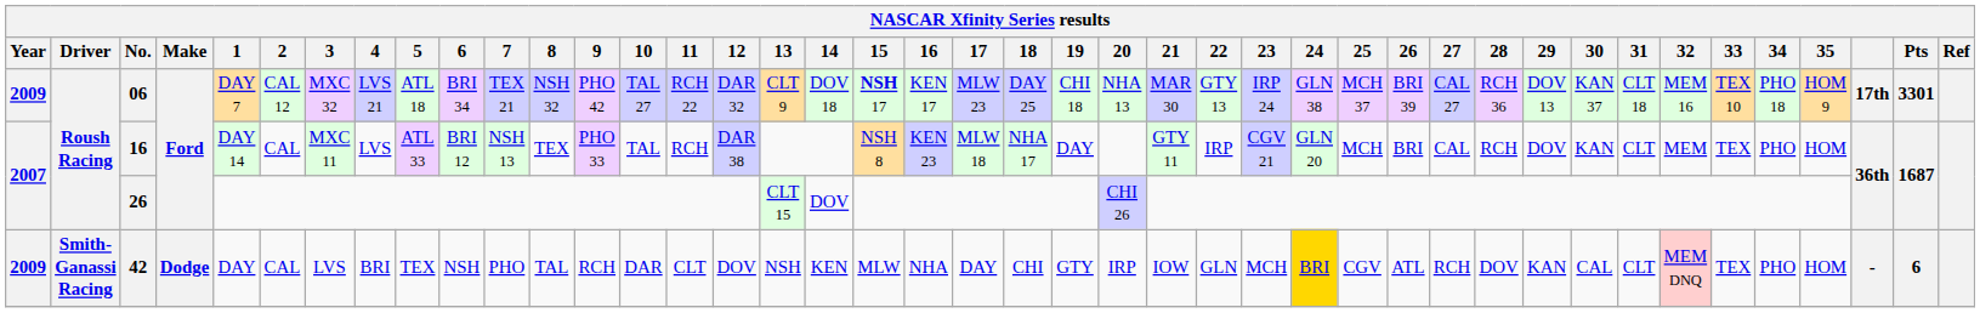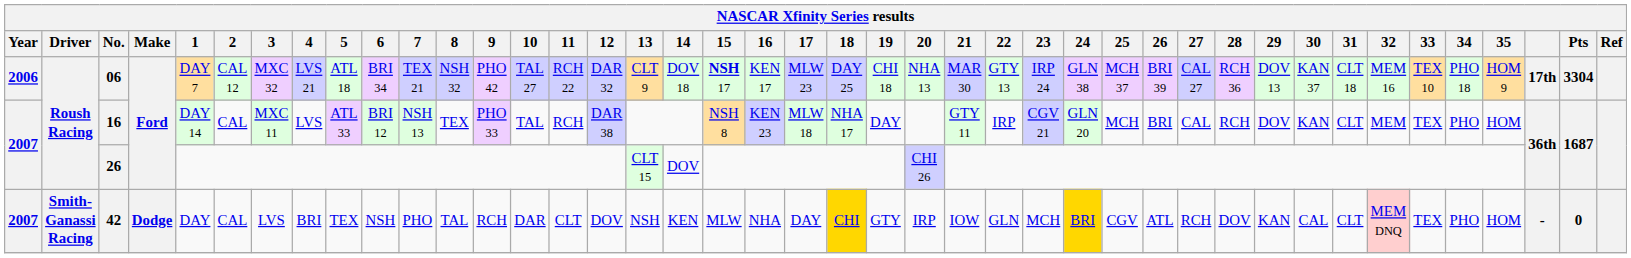 <table class="wikitable" style="text-align:center; font-size:75%">
 <tr>
 <th colspan=42><a href='#'>NASCAR Xfinity Series</a> results</th>
 </tr>
 <tr>
 <th>Year</th>
 <th>Driver</th>
 <th>No.</th>
 <th>Make</th>
 <th>1</th>
 <th>2</th>
 <th>3</th>
 <th>4</th>
 <th>5</th>
 <th>6</th>
 <th>7</th>
 <th>8</th>
 <th>9</th>
 <th>10</th>
 <th>11</th>
 <th>12</th>
 <th>13</th>
 <th>14</th>
 <th>15</th>
 <th>16</th>
 <th>17</th>
 <th>18</th>
 <th>19</th>
 <th>20</th>
 <th>21</th>
 <th>22</th>
 <th>23</th>
 <th>24</th>
 <th>25</th>
 <th>26</th>
 <th>27</th>
 <th>28</th>
 <th>29</th>
 <th>30</th>
 <th>31</th>
 <th>32</th>
 <th>33</th>
 <th>34</th>
 <th>35</th>
 <th></th>
 <th>Pts</th>
 <th>Ref</th>
 </tr>
 <tr>
-<th><a href='#'>2009</a></th>
+<th><a href='#'>2006</a></th>
 <th rowspan=3><a href='#'>Roush Racing</a></th>
 <th>06</th>
 <th rowspan=3><a href='#'>Ford</a></th>
 <td style="background:#FFDF9F;"><a href='#'>DAY</a><br><small>7</small></td>
 <td style="background:#DFFFDF;"><a href='#'>CAL</a><br><small>12</small></td>
 <td style="background:#EFCFFF;"><a href='#'>MXC</a><br><small>32</small></td>
 <td style="background:#CFCFFF;"><a href='#'>LVS</a><br><small>21</small></td>
 <td style="background:#DFFFDF;"><a href='#'>ATL</a><br><small>18</small></td>
 <td style="background:#EFCFFF;"><a href='#'>BRI</a><br><small>34</small></td>
 <td style="background:#CFCFFF;"><a href='#'>TEX</a><br><small>21</small></td>
 <td style="background:#CFCFFF;"><a href='#'>NSH</a><br><small>32</small></td>
 <td style="background:#EFCFFF;"><a href='#'>PHO</a><br><small>42</small></td>
 <td style="background:#CFCFFF;"><a href='#'>TAL</a><br><small>27</small></td>
 <td style="background:#CFCFFF;"><a href='#'>RCH</a><br><small>22</small></td>
 <td style="background:#CFCFFF;"><a href='#'>DAR</a><br><small>32</small></td>
 <td style="background:#FFDF9F;"><a href='#'>CLT</a><br><small>9</small></td>
 <td style="background:#DFFFDF;"><a href='#'>DOV</a><br><small>18</small></td>
 <td style="background:#DFFFDF;"><strong><a href='#'>NSH</a></strong><br><small>17</small></td>
 <td style="background:#DFFFDF;"><a href='#'>KEN</a><br><small>17</small></td>
 <td style="background:#CFCFFF;"><a href='#'>MLW</a><br><small>23</small></td>
 <td style="background:#CFCFFF;"><a href='#'>DAY</a><br><small>25</small></td>
 <td style="background:#DFFFDF;"><a href='#'>CHI</a><br><small>18</small></td>
 <td style="background:#DFFFDF;"><a href='#'>NHA</a><br><small>13</small></td>
 <td style="background:#CFCFFF;"><a href='#'>MAR</a><br><small>30</small></td>
 <td style="background:#DFFFDF;"><a href='#'>GTY</a><br><small>13</small></td>
 <td style="background:#CFCFFF;"><a href='#'>IRP</a><br><small>24</small></td>
 <td style="background:#EFCFFF;"><a href='#'>GLN</a><br><small>38</small></td>
 <td style="background:#EFCFFF;"><a href='#'>MCH</a><br><small>37</small></td>
 <td style="background:#EFCFFF;"><a href='#'>BRI</a><br><small>39</small></td>
 <td style="background:#CFCFFF;"><a href='#'>CAL</a><br><small>27</small></td>
 <td style="background:#EFCFFF;"><a href='#'>RCH</a><br><small>36</small></td>
 <td style="background:#DFFFDF;"><a href='#'>DOV</a><br><small>13</small></td>
 <td style="background:#DFFFDF;"><a href='#'>KAN</a><br><small>37</small></td>
 <td style="background:#DFFFDF;"><a href='#'>CLT</a><br><small>18</small></td>
 <td style="background:#DFFFDF;"><a href='#'>MEM</a><br><small>16</small></td>
 <td style="background:#FFDF9F;"><a href='#'>TEX</a><br><small>10</small></td>
 <td style="background:#DFFFDF;"><a href='#'>PHO</a><br><small>18</small></td>
 <td style="background:#FFDF9F;"><a href='#'>HOM</a><br><small>9</small></td>
 <th>17th</th>
-<th>3301</th>
+<th>3304</th>
 <th></th>
 </tr>
 <tr>
 <th rowspan=2><a href='#'>2007</a></th>
 <th>16</th>
 <td style="background:#DFFFDF;"><a href='#'>DAY</a><br><small>14</small></td>
 <td><a href='#'>CAL</a></td>
 <td style="background:#DFFFDF;"><a href='#'>MXC</a><br><small>11</small></td>
 <td><a href='#'>LVS</a></td>
 <td style="background:#EFCFFF;"><a href='#'>ATL</a><br><small>33</small></td>
 <td style="background:#DFFFDF;"><a href='#'>BRI</a><br><small>12</small></td>
 <td style="background:#DFFFDF;"><a href='#'>NSH</a><br><small>13</small></td>
 <td><a href='#'>TEX</a></td>
 <td style="background:#EFCFFF;"><a href='#'>PHO</a><br><small>33</small></td>
 <td><a href='#'>TAL</a></td>
 <td><a href='#'>RCH</a></td>
 <td style="background:#CFCFFF;"><a href='#'>DAR</a><br><small>38</small></td>
 <td colspan=2></td>
 <td style="background:#FFDF9F;"><a href='#'>NSH</a><br><small>8</small></td>
 <td style="background:#CFCFFF;"><a href='#'>KEN</a><br><small>23</small></td>
 <td style="background:#DFFFDF;"><a href='#'>MLW</a><br><small>18</small></td>
 <td style="background:#DFFFDF;"><a href='#'>NHA</a><br><small>17</small></td>
 <td><a href='#'>DAY</a></td>
 <td></td>
 <td style="background:#DFFFDF;"><a href='#'>GTY</a><br><small>11</small></td>
 <td><a href='#'>IRP</a></td>
 <td style="background:#CFCFFF;"><a href='#'>CGV</a><br><small>21</small></td>
 <td style="background:#DFFFDF;"><a href='#'>GLN</a><br><small>20</small></td>
 <td><a href='#'>MCH</a></td>
 <td><a href='#'>BRI</a></td>
 <td><a href='#'>CAL</a></td>
 <td><a href='#'>RCH</a></td>
 <td><a href='#'>DOV</a></td>
 <td><a href='#'>KAN</a></td>
 <td><a href='#'>CLT</a></td>
 <td><a href='#'>MEM</a></td>
 <td><a href='#'>TEX</a></td>
 <td><a href='#'>PHO</a></td>
 <td><a href='#'>HOM</a></td>
 <th rowspan=2>36th</th>
 <th rowspan=2>1687</th>
 <th rowspan=2></th>
 </tr>
 <tr>
 <th>26</th>
 <td colspan=12></td>
 <td style="background:#DFFFDF;"><a href='#'>CLT</a><br><small>15</small></td>
 <td><a href='#'>DOV</a></td>
 <td colspan=5></td>
 <td style="background:#CFCFFF;"><a href='#'>CHI</a><br><small>26</small></td>
 <td colspan=15></td>
 </tr>
 <tr>
-<th><a href='#'>2009</a></th>
+<th><a href='#'>2007</a></th>
 <th><a href='#'>Smith-Ganassi Racing</a></th>
 <th>42</th>
 <th><a href='#'>Dodge</a></th>
 <td><a href='#'>DAY</a></td>
 <td><a href='#'>CAL</a></td>
 <td><a href='#'>LVS</a></td>
 <td><a href='#'>BRI</a></td>
 <td><a href='#'>TEX</a></td>
 <td><a href='#'>NSH</a></td>
 <td><a href='#'>PHO</a></td>
 <td><a href='#'>TAL</a></td>
 <td><a href='#'>RCH</a></td>
 <td><a href='#'>DAR</a></td>
 <td><a href='#'>CLT</a></td>
 <td><a href='#'>DOV</a></td>
 <td><a href='#'>NSH</a></td>
 <td><a href='#'>KEN</a></td>
 <td><a href='#'>MLW</a></td>
 <td><a href='#'>NHA</a></td>
 <td><a href='#'>DAY</a></td>
-<td><a href='#'>CHI</a></td>
+<td style="background: gold;"><a href='#'>CHI</a></td>
 <td><a href='#'>GTY</a></td>
 <td><a href='#'>IRP</a></td>
 <td><a href='#'>IOW</a></td>
 <td><a href='#'>GLN</a></td>
 <td><a href='#'>MCH</a></td>
 <td style="background: gold;"><a href='#'>BRI</a></td>
 <td><a href='#'>CGV</a></td>
 <td><a href='#'>ATL</a></td>
 <td><a href='#'>RCH</a></td>
 <td><a href='#'>DOV</a></td>
 <td><a href='#'>KAN</a></td>
 <td><a href='#'>CAL</a></td>
 <td><a href='#'>CLT</a></td>
 <td style="background:#FFCFCF;"><a href='#'>MEM</a><br><small>DNQ</small></td>
 <td><a href='#'>TEX</a></td>
 <td><a href='#'>PHO</a></td>
 <td><a href='#'>HOM</a></td>
 <th>-</th>
-<th>6</th>
+<th>0</th>
 <th></th>
 </tr>
 <tr>
 </tr>
 </table>
